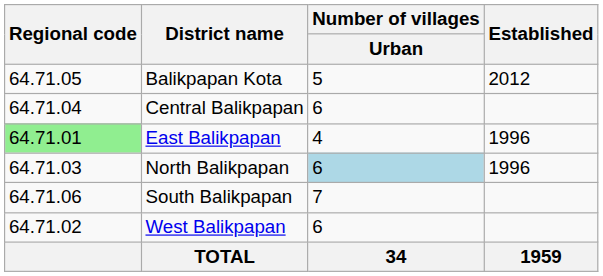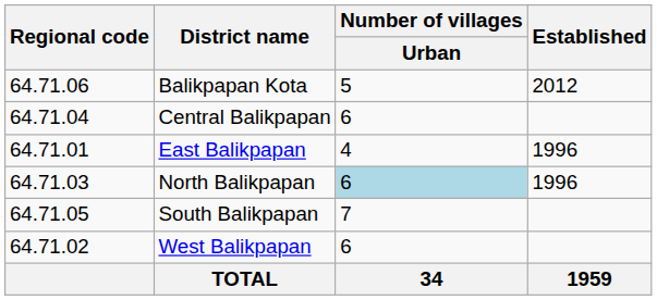 <table class="wikitable sortable">
 <tr>
 <th rowspan="2">Regional code</th>
 <th rowspan="2">District name</th>
 <th>Number of villages</th>
 <th rowspan="2">Established</th>
 </tr>
 <tr>
 <th>Urban</th>
 </tr>
 <tr>
-<td>64.71.05</td>
+<td>64.71.06</td>
 <td>Balikpapan Kota</td>
 <td>5</td>
 <td>2012</td>
 </tr>
 <tr>
 <td>64.71.04</td>
 <td>Central Balikpapan</td>
 <td>6</td>
 <td></td>
 </tr>
 <tr>
-<td style="background: lightgreen;">64.71.01</td>
+<td>64.71.01</td>
 <td><a href='#'>East Balikpapan</a></td>
 <td>4</td>
 <td>1996</td>
 </tr>
 <tr>
 <td>64.71.03</td>
 <td>North Balikpapan</td>
 <td style="background: lightblue;">6</td>
 <td>1996</td>
 </tr>
 <tr>
-<td>64.71.06</td>
+<td>64.71.05</td>
 <td>South Balikpapan</td>
 <td>7</td>
 <td></td>
 </tr>
 <tr>
 <td>64.71.02</td>
 <td><a href='#'>West Balikpapan</a></td>
 <td>6</td>
 <td></td>
 </tr>
 <tr>
 <th></th>
 <th>TOTAL</th>
 <th>34</th>
 <th>1959</th>
 </tr>
 </table>
